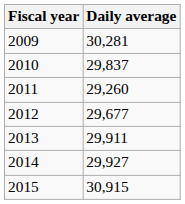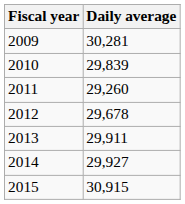 <table class="wikitable">
 <tr>
 <th>Fiscal year</th>
 <th>Daily average</th>
 </tr>
 <tr>
 <td>2009</td>
 <td>30,281</td>
 </tr>
 <tr>
 <td>2010</td>
-<td>29,837</td>
+<td>29,839</td>
 </tr>
 <tr>
 <td>2011</td>
 <td>29,260</td>
 </tr>
 <tr>
 <td>2012</td>
-<td>29,677</td>
+<td>29,678</td>
 </tr>
 <tr>
 <td>2013</td>
 <td>29,911</td>
 </tr>
 <tr>
 <td>2014</td>
 <td>29,927</td>
 </tr>
 <tr>
 <td>2015</td>
 <td>30,915</td>
 </tr>
 </table>
